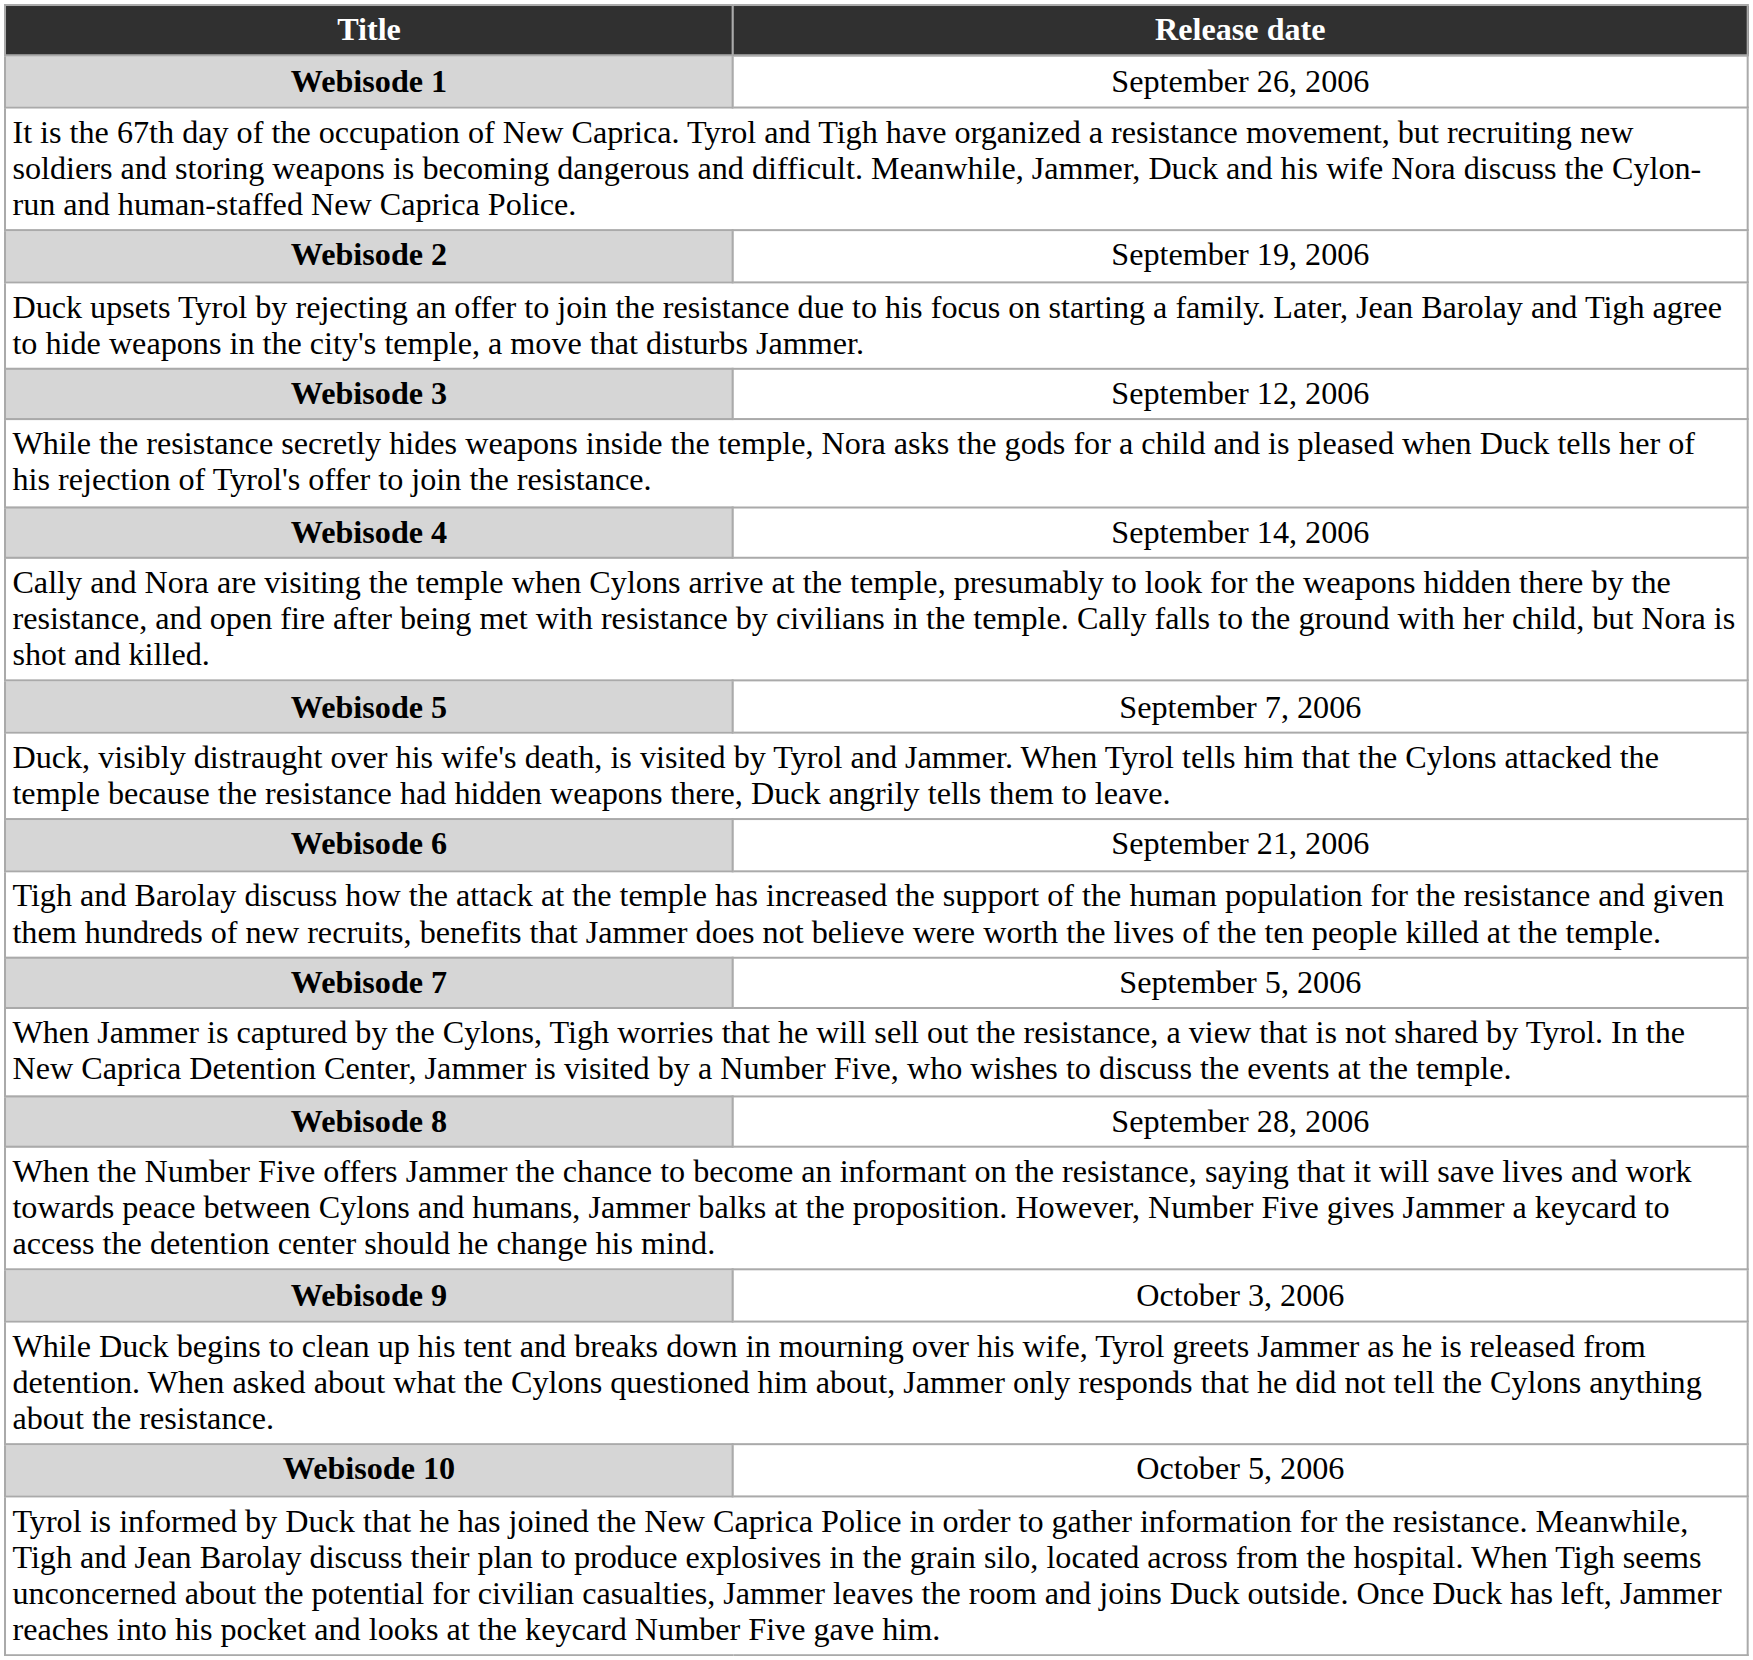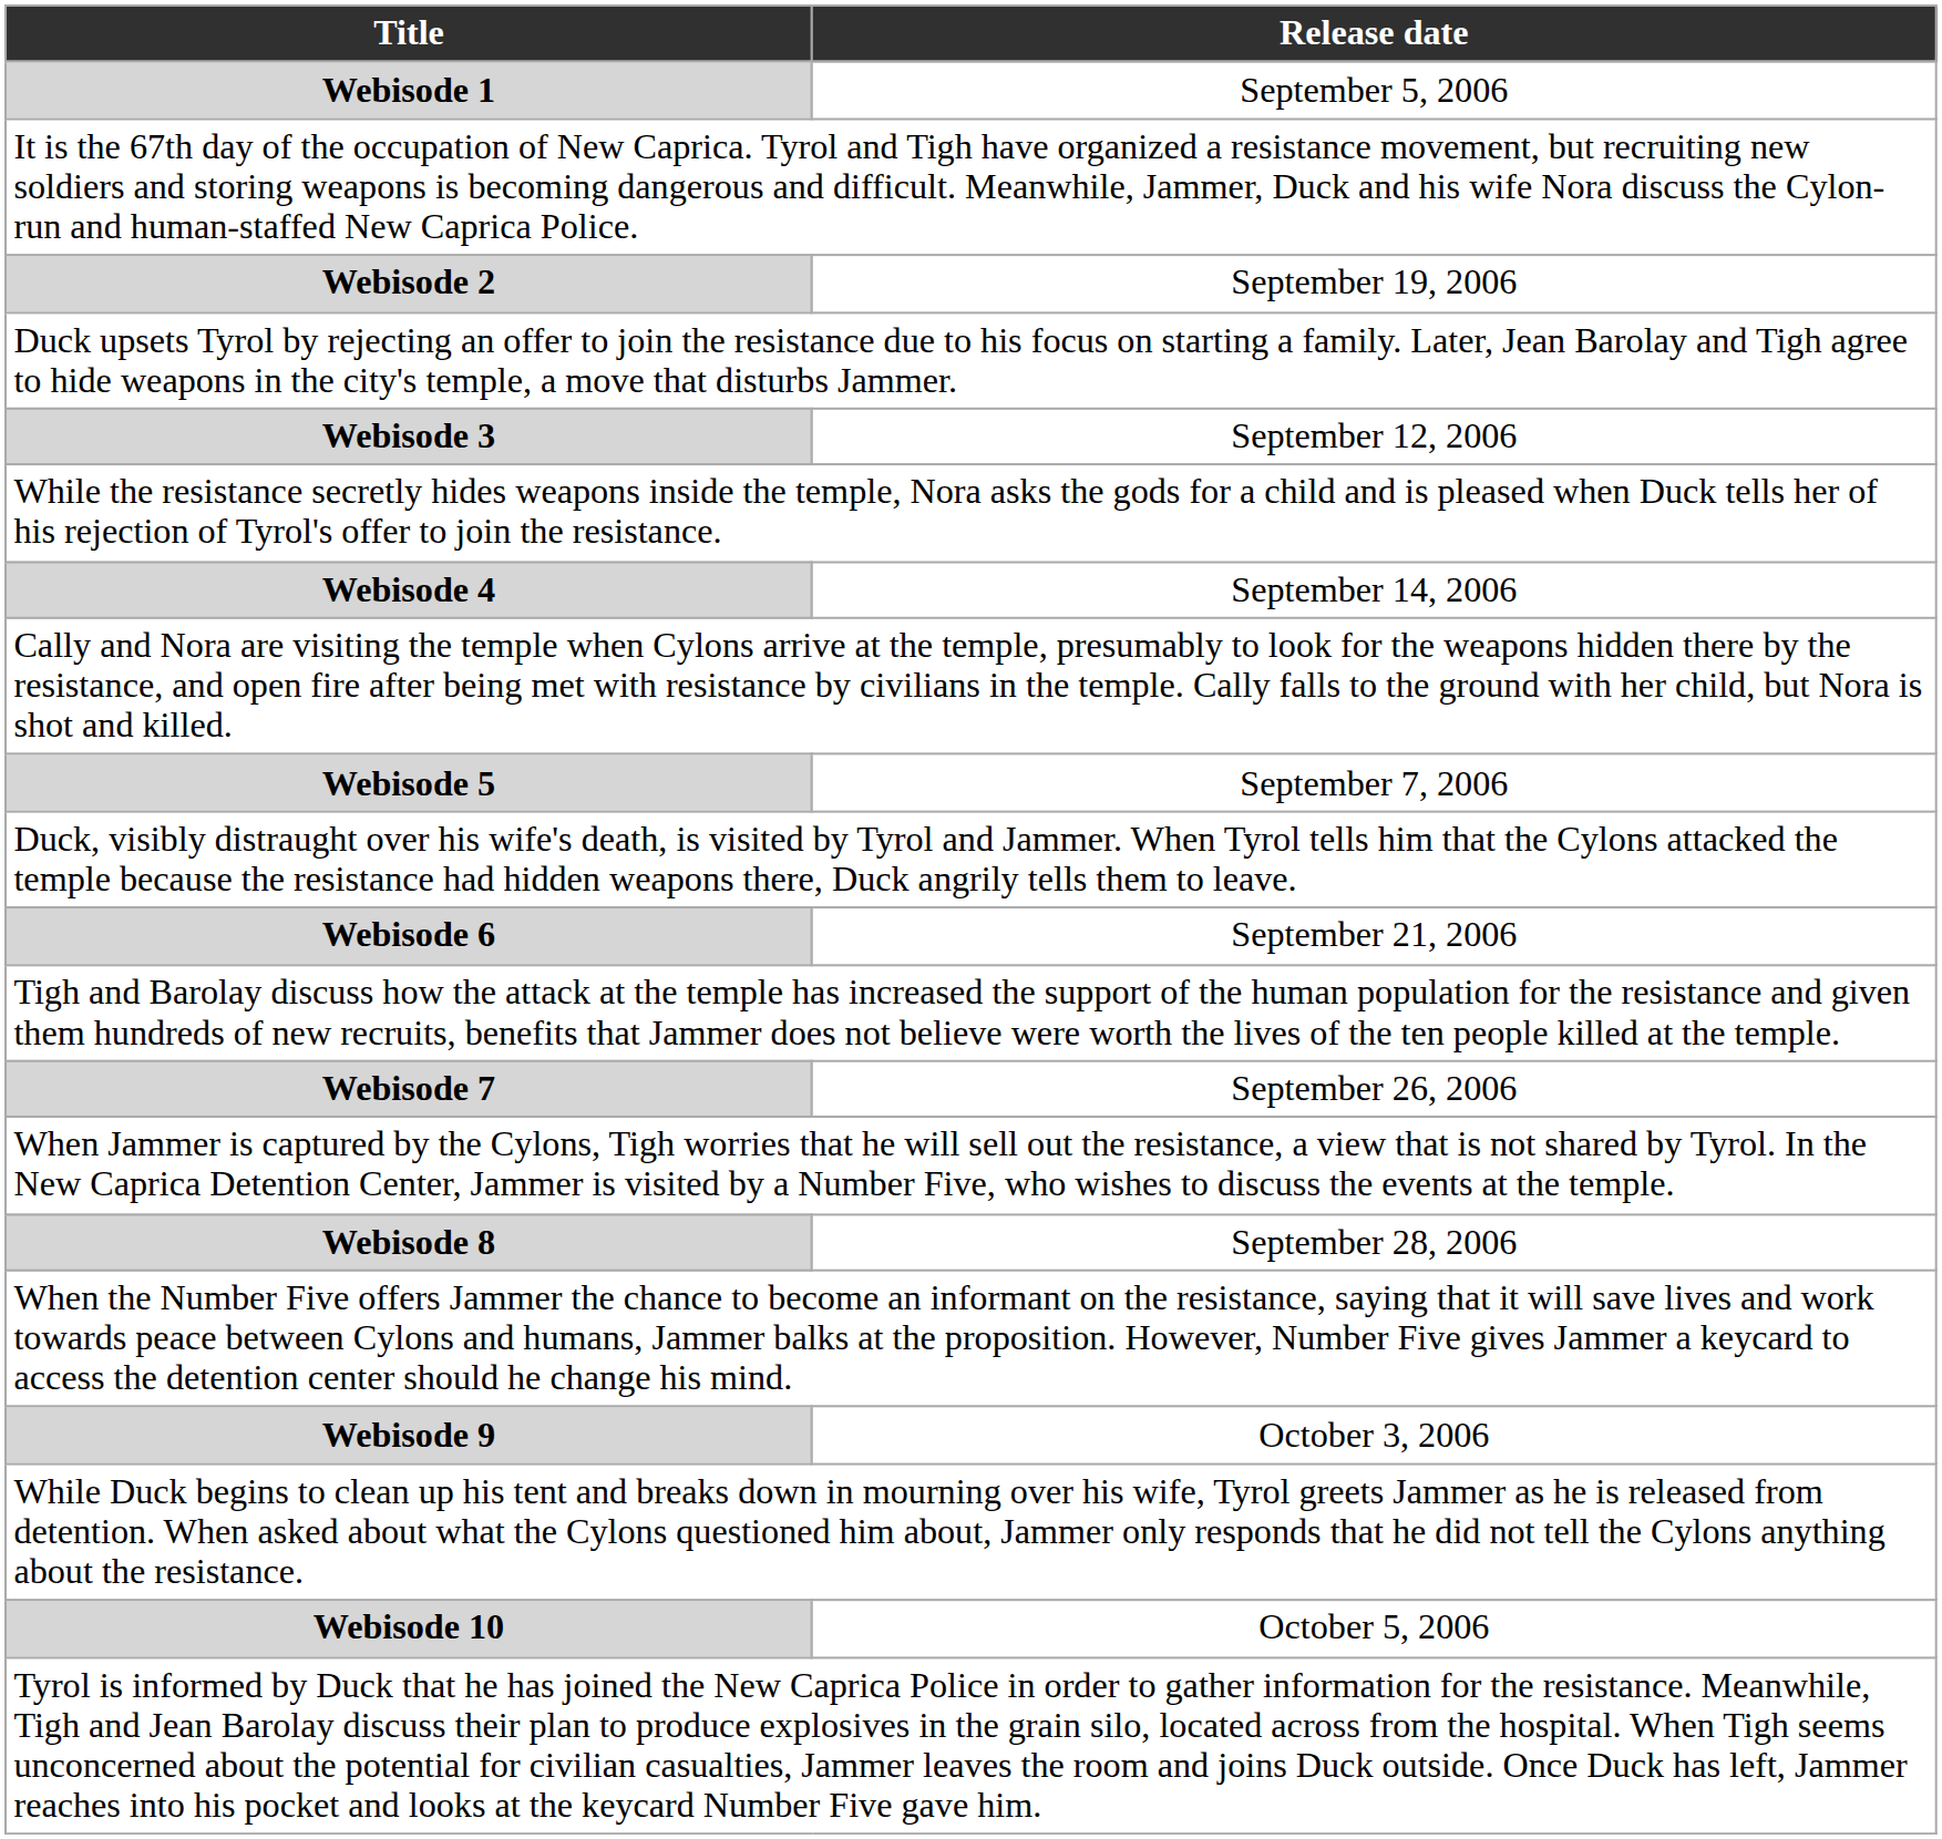 <table class="wikitable" style="background: #FFFFFF;">
 <tr>
 <th style="background-color:#303030; color:#FFFFFF;">Title</th>
 <th style="background-color:#303030; color:#FFFFFF;">Release date</th>
 </tr>
 <tr align="center">
 <th style="background-color:#D6D6D6;">Webisode 1</th>
-<td>September 26, 2006</td>
+<td>September 5, 2006</td>
 </tr>
 <tr>
 <td colspan="2">It is the 67th day of the occupation of New Caprica. Tyrol and Tigh have organized a resistance movement, but recruiting new soldiers and storing weapons is becoming dangerous and difficult. Meanwhile, Jammer, Duck and his wife Nora discuss the Cylon-run and human-staffed New Caprica Police.</td>
 </tr>
 <tr align="center">
 <th style="background-color:#D6D6D6;">Webisode 2</th>
 <td>September 19, 2006</td>
 </tr>
 <tr>
 <td colspan="2">Duck upsets Tyrol by rejecting an offer to join the resistance due to his focus on starting a family. Later, Jean Barolay and Tigh agree to hide weapons in the city's temple, a move that disturbs Jammer.</td>
 </tr>
 <tr align="center">
 <th style="background-color:#D6D6D6;">Webisode 3</th>
 <td>September 12, 2006</td>
 </tr>
 <tr>
 <td colspan="2">While the resistance secretly hides weapons inside the temple, Nora asks the gods for a child and is pleased when Duck tells her of his rejection of Tyrol's offer to join the resistance.</td>
 </tr>
 <tr align="center">
 <th style="background-color:#D6D6D6;">Webisode 4</th>
 <td>September 14, 2006</td>
 </tr>
 <tr>
 <td colspan="2">Cally and Nora are visiting the temple when Cylons arrive at the temple, presumably to look for the weapons hidden there by the resistance, and open fire after being met with resistance by civilians in the temple. Cally falls to the ground with her child, but Nora is shot and killed.</td>
 </tr>
 <tr align="center">
 <th style="background-color:#D6D6D6;">Webisode 5</th>
 <td>September 7, 2006</td>
 </tr>
 <tr>
 <td colspan="2">Duck, visibly distraught over his wife's death, is visited by Tyrol and Jammer. When Tyrol tells him that the Cylons attacked the temple because the resistance had hidden weapons there, Duck angrily tells them to leave.</td>
 </tr>
 <tr align="center">
 <th style="background-color:#D6D6D6;">Webisode 6</th>
 <td>September 21, 2006</td>
 </tr>
 <tr>
 <td colspan="2">Tigh and Barolay discuss how the attack at the temple has increased the support of the human population for the resistance and given them hundreds of new recruits, benefits that Jammer does not believe were worth the lives of the ten people killed at the temple.</td>
 </tr>
 <tr align="center">
 <th style="background-color:#D6D6D6;">Webisode 7</th>
-<td>September 5, 2006</td>
+<td>September 26, 2006</td>
 </tr>
 <tr>
 <td colspan="2">When Jammer is captured by the Cylons, Tigh worries that he will sell out the resistance, a view that is not shared by Tyrol. In the New Caprica Detention Center, Jammer is visited by a Number Five, who wishes to discuss the events at the temple.</td>
 </tr>
 <tr align="center">
 <th style="background-color:#D6D6D6;">Webisode 8</th>
 <td>September 28, 2006</td>
 </tr>
 <tr>
 <td colspan="2">When the Number Five offers Jammer the chance to become an informant on the resistance, saying that it will save lives and work towards peace between Cylons and humans, Jammer balks at the proposition. However, Number Five gives Jammer a keycard to access the detention center should he change his mind.</td>
 </tr>
 <tr align="center">
 <th style="background-color:#D6D6D6;">Webisode 9</th>
 <td>October 3, 2006</td>
 </tr>
 <tr>
 <td colspan="2">While Duck begins to clean up his tent and breaks down in mourning over his wife, Tyrol greets Jammer as he is released from detention. When asked about what the Cylons questioned him about, Jammer only responds that he did not tell the Cylons anything about the resistance.</td>
 </tr>
 <tr align="center">
 <th style="background-color:#D6D6D6;">Webisode 10</th>
 <td>October 5, 2006</td>
 </tr>
 <tr>
 <td colspan="2">Tyrol is informed by Duck that he has joined the New Caprica Police in order to gather information for the resistance. Meanwhile, Tigh and Jean Barolay discuss their plan to produce explosives in the grain silo, located across from the hospital. When Tigh seems unconcerned about the potential for civilian casualties, Jammer leaves the room and joins Duck outside. Once Duck has left, Jammer reaches into his pocket and looks at the keycard Number Five gave him.</td>
 </tr>
 </table>
